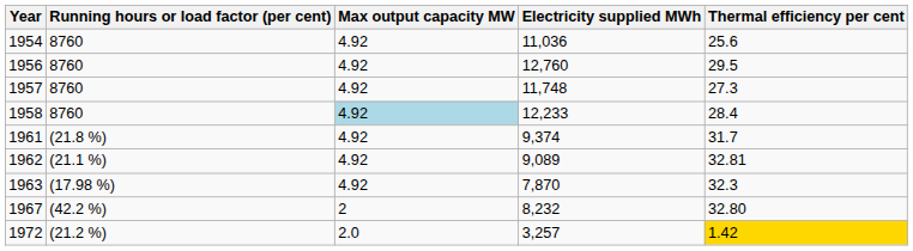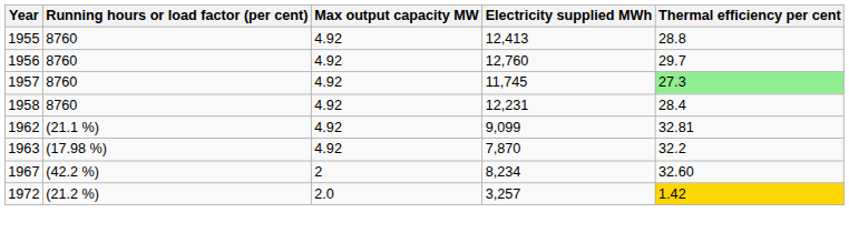 <table class="wikitable">
 <tr>
 <th>Year</th>
 <th>Running hours or load factor (per cent)</th>
 <th>Max output capacity MW</th>
 <th>Electricity supplied MWh</th>
 <th>Thermal efficiency per cent</th>
 </tr>
 <tr>
-<td>1954</td>
+<td>1955</td>
 <td>8760</td>
 <td>4.92</td>
-<td>11,036</td>
-<td>25.6</td>
+<td>12,413</td>
+<td>28.8</td>
 </tr>
 <tr>
 <td>1956</td>
 <td>8760</td>
 <td>4.92</td>
 <td>12,760</td>
-<td>29.5</td>
+<td>29.7</td>
 </tr>
 <tr>
 <td>1957</td>
 <td>8760</td>
 <td>4.92</td>
-<td>11,748</td>
-<td>27.3</td>
+<td>11,745</td>
+<td style="background: lightgreen;">27.3</td>
 </tr>
 <tr>
 <td>1958</td>
 <td>8760</td>
-<td style="background: lightblue;">4.92</td>
-<td>12,233</td>
+<td>4.92</td>
+<td>12,231</td>
 <td>28.4</td>
-</tr>
-<tr>
-<td>1961</td>
-<td>(21.8 %)</td>
-<td>4.92</td>
-<td>9,374</td>
-<td>31.7</td>
 </tr>
 <tr>
 <td>1962</td>
 <td>(21.1 %)</td>
 <td>4.92</td>
-<td>9,089</td>
+<td>9,099</td>
 <td>32.81</td>
 </tr>
 <tr>
 <td>1963</td>
 <td>(17.98 %)</td>
 <td>4.92</td>
 <td>7,870</td>
-<td>32.3</td>
+<td>32.2</td>
 </tr>
 <tr>
 <td>1967</td>
 <td>(42.2 %)</td>
 <td>2</td>
-<td>8,232</td>
-<td>32.80</td>
+<td>8,234</td>
+<td>32.60</td>
 </tr>
 <tr>
 <td>1972</td>
 <td>(21.2 %)</td>
 <td>2.0</td>
 <td>3,257</td>
 <td style="background: gold;">1.42</td>
 </tr>
 </table>
